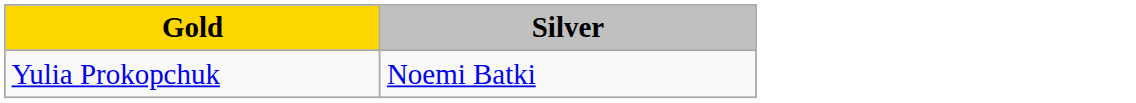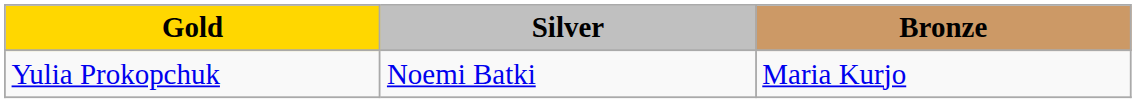 <table class="wikitable" style="text-align:left">
 <tr align="center">
 <td width=200 bgcolor=gold><strong>Gold</strong></td>
 <td width=200 bgcolor=silver><strong>Silver</strong></td>
+<td width=200 bgcolor=CC9966><strong>Bronze</strong></td>
 </tr>
 <tr>
 <td><a href='#'>Yulia Prokopchuk</a> <br> </td>
 <td><a href='#'>Noemi Batki</a> <br> </td>
+<td><a href='#'>Maria Kurjo</a> <br> </td>
 </tr>
 </table>
